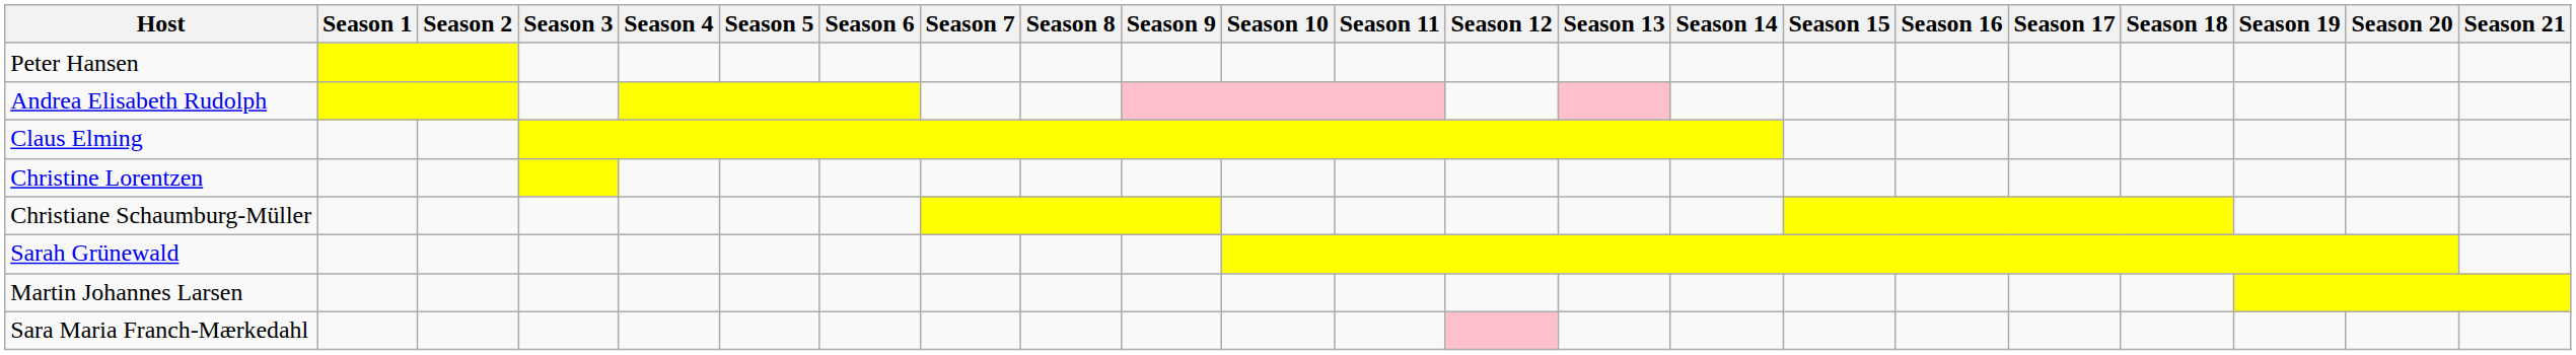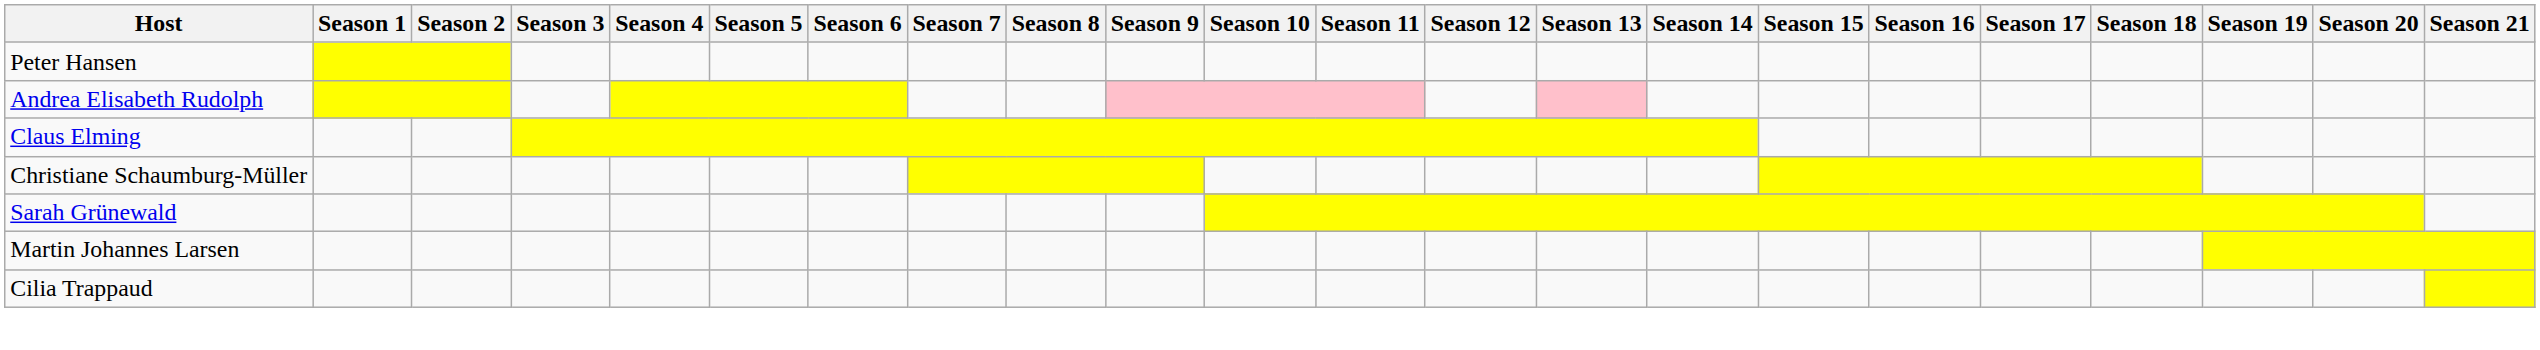 <table class="wikitable">
 <tr>
 <th>Host</th>
 <th>Season 1</th>
 <th>Season 2</th>
 <th>Season 3</th>
 <th>Season 4</th>
 <th>Season 5</th>
 <th>Season 6</th>
 <th>Season 7</th>
 <th>Season 8</th>
 <th>Season 9</th>
 <th>Season 10</th>
 <th>Season 11</th>
 <th>Season 12</th>
 <th>Season 13</th>
 <th>Season 14</th>
 <th>Season 15</th>
 <th>Season 16</th>
 <th>Season 17</th>
 <th>Season 18</th>
 <th>Season 19</th>
 <th>Season 20</th>
 <th>Season 21</th>
 </tr>
 <tr>
 <td>Peter Hansen</td>
 <td colspan="2" style="text-align:center; background:yellow;"></td>
 <td></td>
 <td></td>
 <td></td>
 <td></td>
 <td></td>
 <td></td>
 <td></td>
 <td></td>
 <td></td>
 <td></td>
 <td></td>
 <td></td>
 <td></td>
 <td></td>
 <td></td>
 <td></td>
 <td></td>
 <td></td>
 <td></td>
 </tr>
 <tr>
 <td><a href='#'>Andrea Elisabeth Rudolph</a></td>
 <td colspan="2" style="text-align:center; background:yellow;"></td>
 <td></td>
 <td colspan="3" style="text-align:center; background:yellow;"></td>
 <td></td>
 <td></td>
 <td colspan=3 style="text-align:center; background:pink;"></td>
 <td></td>
 <td style="text-align:center; background:pink;"></td>
 <td></td>
 <td></td>
 <td></td>
 <td></td>
 <td></td>
 <td></td>
 <td></td>
 <td></td>
 </tr>
 <tr>
 <td><a href='#'>Claus Elming</a></td>
 <td></td>
 <td></td>
 <td colspan="12" style="text-align:center; background:yellow;"></td>
 <td></td>
 <td></td>
 <td></td>
 <td></td>
 <td></td>
 <td></td>
 <td></td>
 </tr>
 <tr>
-<td><a href='#'>Christine Lorentzen</a></td>
-<td></td>
-<td></td>
-<td style="text-align:center; background:yellow;"></td>
-<td></td>
-<td></td>
-<td></td>
-<td></td>
-<td></td>
-<td></td>
-<td></td>
-<td></td>
-<td></td>
-<td></td>
-<td></td>
-<td></td>
-<td></td>
-<td></td>
-<td></td>
-<td></td>
-<td></td>
-<td></td>
-</tr>
-<tr>
 <td>Christiane Schaumburg-Müller</td>
 <td></td>
 <td></td>
 <td></td>
 <td></td>
 <td></td>
 <td></td>
 <td colspan="3" style="text-align:center; background:yellow;"></td>
 <td></td>
 <td></td>
 <td></td>
 <td></td>
 <td></td>
 <td colspan="4" style="text-align:center; background:yellow;"></td>
 <td></td>
 <td></td>
 <td></td>
 </tr>
 <tr>
 <td><a href='#'>Sarah Grünewald</a></td>
 <td></td>
 <td></td>
 <td></td>
 <td></td>
 <td></td>
 <td></td>
 <td></td>
 <td></td>
 <td></td>
 <td colspan="11" style="text-align:center; background:yellow;"></td>
 <td></td>
 </tr>
 <tr>
 <td>Martin Johannes Larsen</td>
 <td></td>
 <td></td>
 <td></td>
 <td></td>
 <td></td>
 <td></td>
 <td></td>
 <td></td>
 <td></td>
 <td></td>
 <td></td>
 <td></td>
 <td></td>
 <td></td>
 <td></td>
 <td></td>
 <td></td>
 <td></td>
 <td colspan="3"style="text-align:center; background:yellow;"></td>
 </tr>
 <tr>
-<td>Sara Maria Franch-Mærkedahl</td>
+<td>Cilia Trappaud</td>
 <td></td>
 <td></td>
 <td></td>
 <td></td>
 <td></td>
 <td></td>
 <td></td>
 <td></td>
 <td></td>
 <td></td>
 <td></td>
-<td style="text-align:center; background:pink;"></td>
 <td></td>
 <td></td>
 <td></td>
 <td></td>
 <td></td>
 <td></td>
 <td></td>
 <td></td>
 <td></td>
+<td style="text-align:center; background:yellow;"></td>
 </tr>
 </table>
